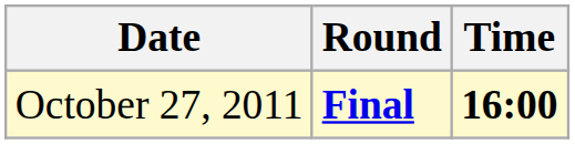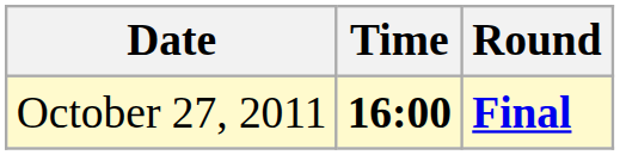 <table class="wikitable">
 <tr>
 <th>Date</th>
+<th>Time</th>
 <th>Round</th>
-<th>Time</th>
 </tr>
 <tr style=background:lemonchiffon>
 <td>October 27, 2011</td>
+<td><strong>16:00</strong></td>
 <td><strong><a href='#'>Final</a></strong></td>
-<td><strong>16:00</strong></td>
 </tr>
 </table>
